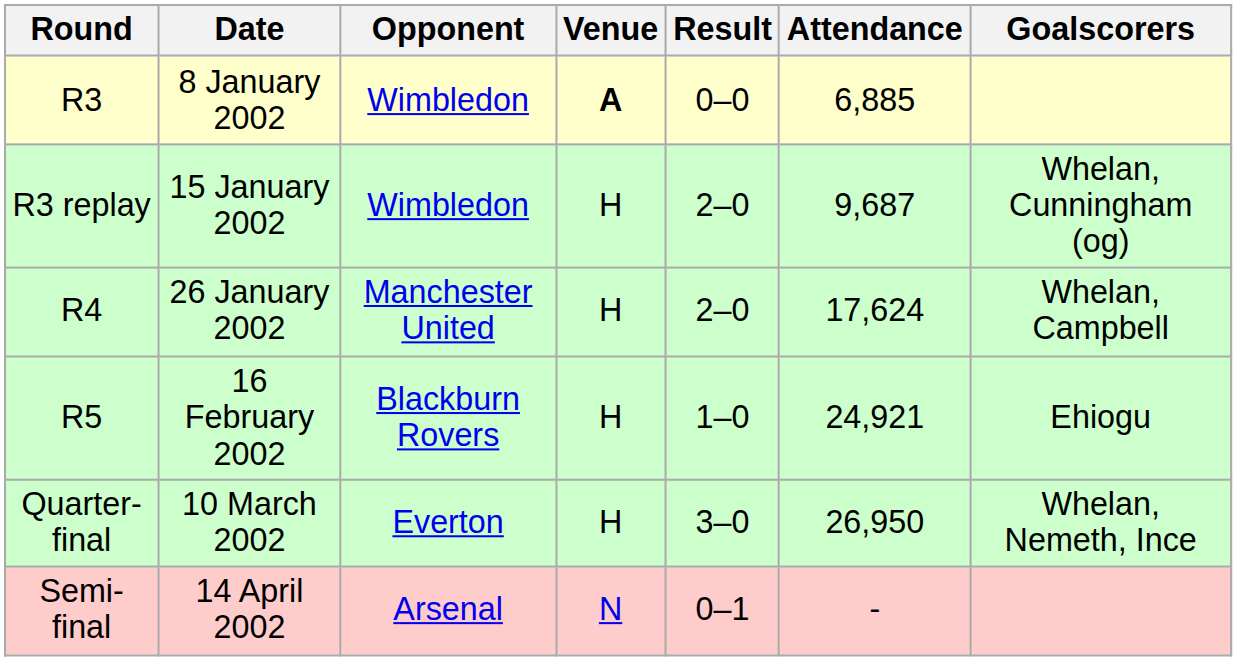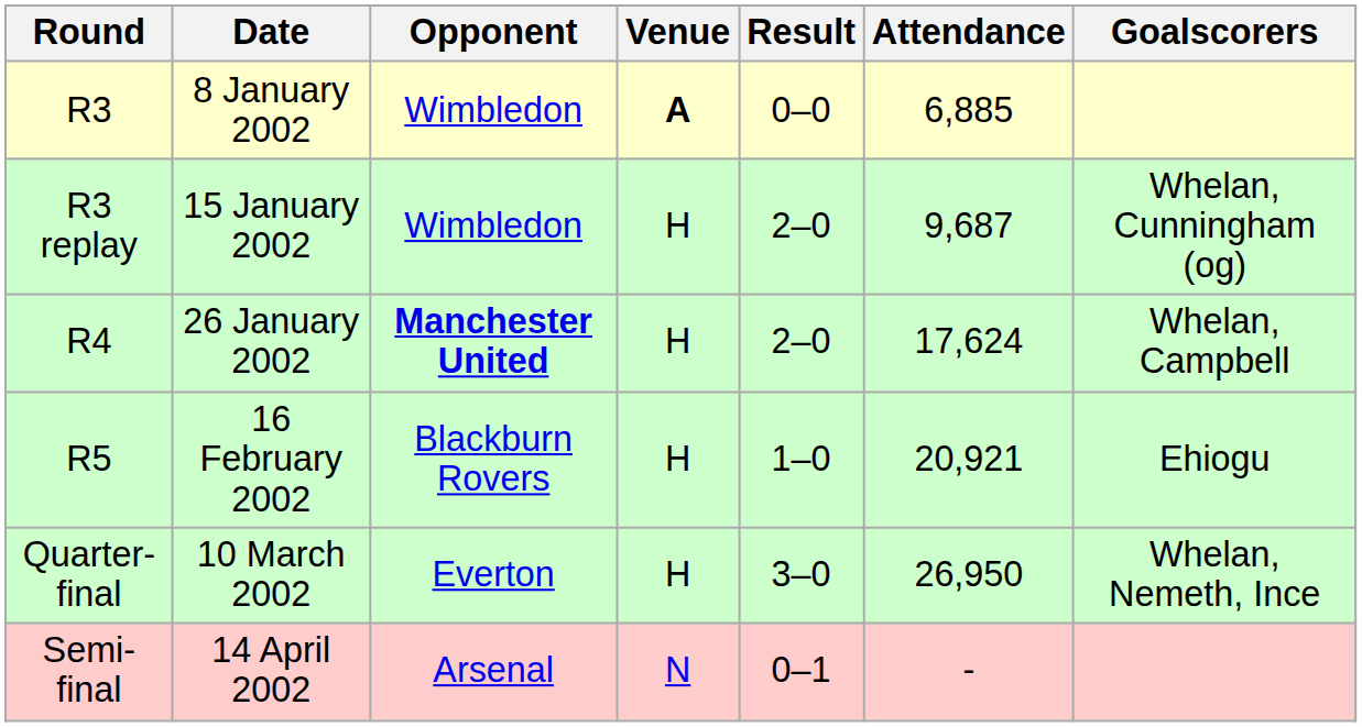 <table class="wikitable" style="text-align:center;">
 <tr>
 <th>Round</th>
 <th>Date</th>
 <th>Opponent</th>
 <th>Venue</th>
 <th>Result</th>
 <th>Attendance</th>
 <th>Goalscorers</th>
 </tr>
 <tr bgcolor="#FFFFCC">
 <td align="center">R3</td>
 <td>8 January 2002</td>
 <td><a href='#'>Wimbledon</a></td>
 <td><strong>A</strong></td>
 <td>0–0</td>
 <td align="center">6,885</td>
 <td></td>
 </tr>
 <tr bgcolor="#CCFFCC">
 <td align="center">R3 replay</td>
 <td>15 January 2002</td>
 <td><a href='#'>Wimbledon</a></td>
 <td>H</td>
 <td>2–0</td>
 <td align="center">9,687</td>
 <td>Whelan, Cunningham (og)</td>
 </tr>
 <tr bgcolor="#CCFFCC">
 <td align="center">R4</td>
 <td>26 January 2002</td>
-<td><a href='#'>Manchester United</a></td>
+<td><strong><a href='#'>Manchester United</a></strong></td>
 <td>H</td>
 <td>2–0</td>
 <td align="center">17,624</td>
 <td>Whelan, Campbell</td>
 </tr>
 <tr bgcolor="#CCFFCC">
 <td align="center">R5</td>
 <td>16 February 2002</td>
 <td><a href='#'>Blackburn Rovers</a></td>
 <td>H</td>
 <td>1–0</td>
-<td align="center">24,921</td>
+<td align="center">20,921</td>
 <td>Ehiogu</td>
 </tr>
 <tr bgcolor="#CCFFCC">
 <td align="center">Quarter-final</td>
 <td>10 March 2002</td>
 <td><a href='#'>Everton</a></td>
 <td>H</td>
 <td>3–0</td>
 <td align="center">26,950</td>
 <td>Whelan, Nemeth, Ince</td>
 </tr>
 <tr bgcolor="#FFCCCC">
 <td align="center">Semi-final</td>
 <td>14 April 2002</td>
 <td><a href='#'>Arsenal</a></td>
 <td><a href='#'>N</a></td>
 <td>0–1</td>
 <td align="center">-</td>
 <td></td>
 </tr>
 </table>
